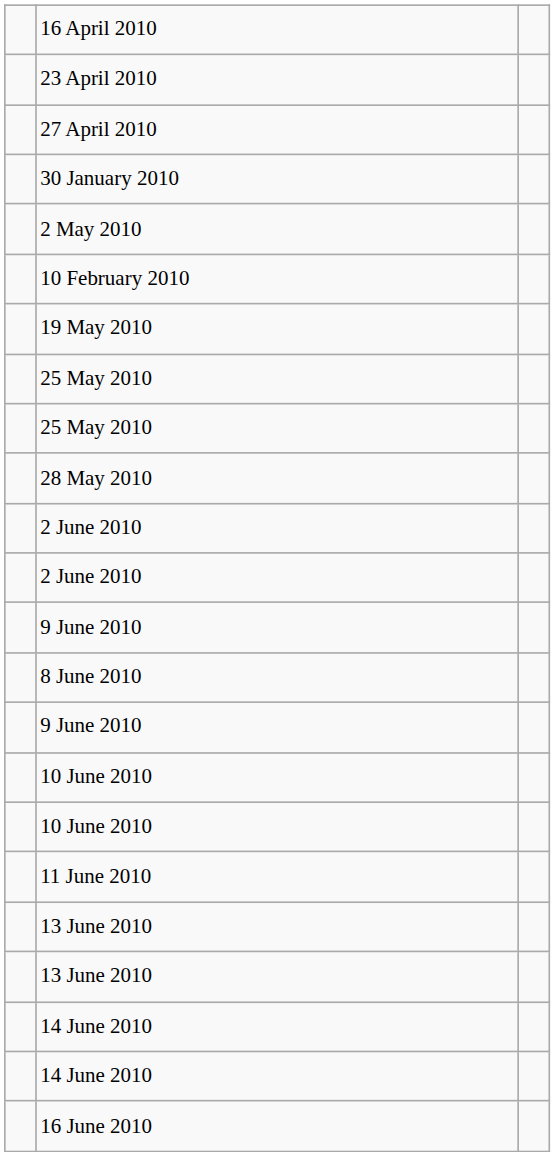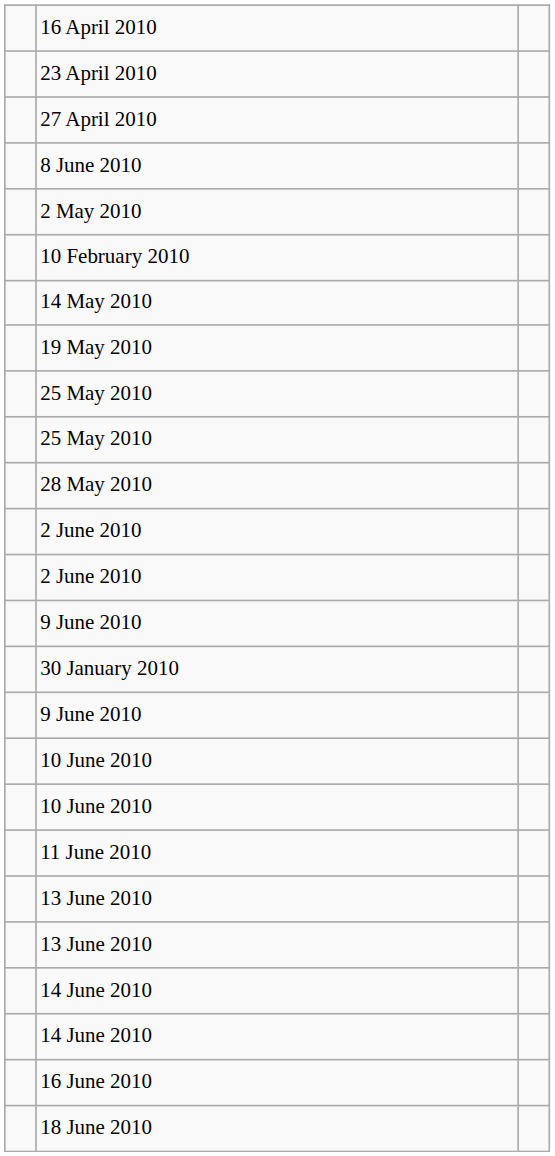 <table class="wikitable" style="font-size: 80%; float: left; width: 26em; margin-right: 1em; height: 700px">
 <tr>
 <td></td>
 <td>16 April 2010</td>
 <td></td>
 </tr>
 <tr>
 <td></td>
 <td>23 April 2010</td>
 <td></td>
 </tr>
 <tr>
 <td></td>
 <td>27 April 2010</td>
 <td></td>
 </tr>
 <tr>
 <td></td>
-<td>30 January 2010</td>
+<td>8 June 2010</td>
 <td></td>
 </tr>
 <tr>
 <td></td>
 <td>2 May 2010</td>
 <td></td>
 </tr>
 <tr>
 <td></td>
 <td>10 February 2010</td>
+<td></td>
+</tr>
+<tr>
+<td></td>
+<td>14 May 2010</td>
 <td></td>
 </tr>
 <tr>
 <td></td>
 <td>19 May 2010</td>
 <td></td>
 </tr>
 <tr>
 <td></td>
 <td>25 May 2010</td>
 <td></td>
 </tr>
 <tr>
 <td></td>
 <td>25 May 2010</td>
 <td></td>
 </tr>
 <tr>
 <td></td>
 <td>28 May 2010</td>
 <td></td>
 </tr>
 <tr>
 <td></td>
 <td>2 June 2010</td>
 <td></td>
 </tr>
 <tr>
 <td></td>
 <td>2 June 2010</td>
 <td></td>
 </tr>
 <tr>
 <td></td>
 <td>9 June 2010</td>
 <td></td>
 </tr>
 <tr>
 <td></td>
-<td>8 June 2010</td>
+<td>30 January 2010</td>
 <td></td>
 </tr>
 <tr>
 <td></td>
 <td>9 June 2010</td>
 <td></td>
 </tr>
 <tr>
 <td></td>
 <td>10 June 2010</td>
 <td></td>
 </tr>
 <tr>
 <td></td>
 <td>10 June 2010</td>
 <td></td>
 </tr>
 <tr>
 <td></td>
 <td>11 June 2010</td>
 <td></td>
 </tr>
 <tr>
 <td></td>
 <td>13 June 2010</td>
 <td></td>
 </tr>
 <tr>
 <td></td>
 <td>13 June 2010</td>
 <td></td>
 </tr>
 <tr>
 <td></td>
 <td>14 June 2010</td>
 <td></td>
 </tr>
 <tr>
 <td></td>
 <td>14 June 2010</td>
 <td></td>
 </tr>
 <tr>
 <td></td>
 <td>16 June 2010</td>
 <td></td>
 </tr>
+<tr>
+<td></td>
+<td>18 June 2010</td>
+<td></td>
+</tr>
 </table>
